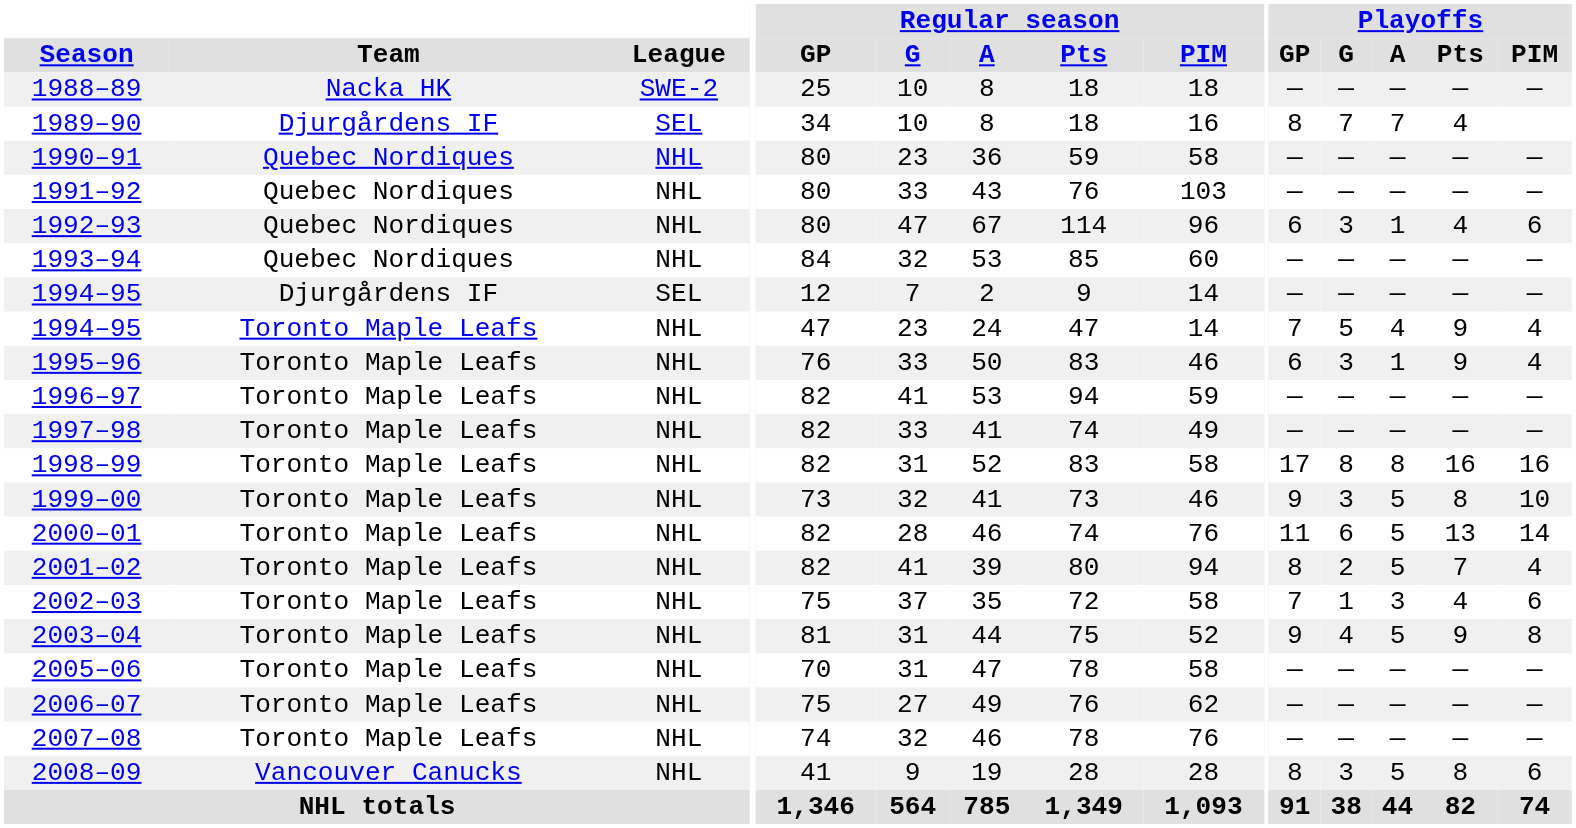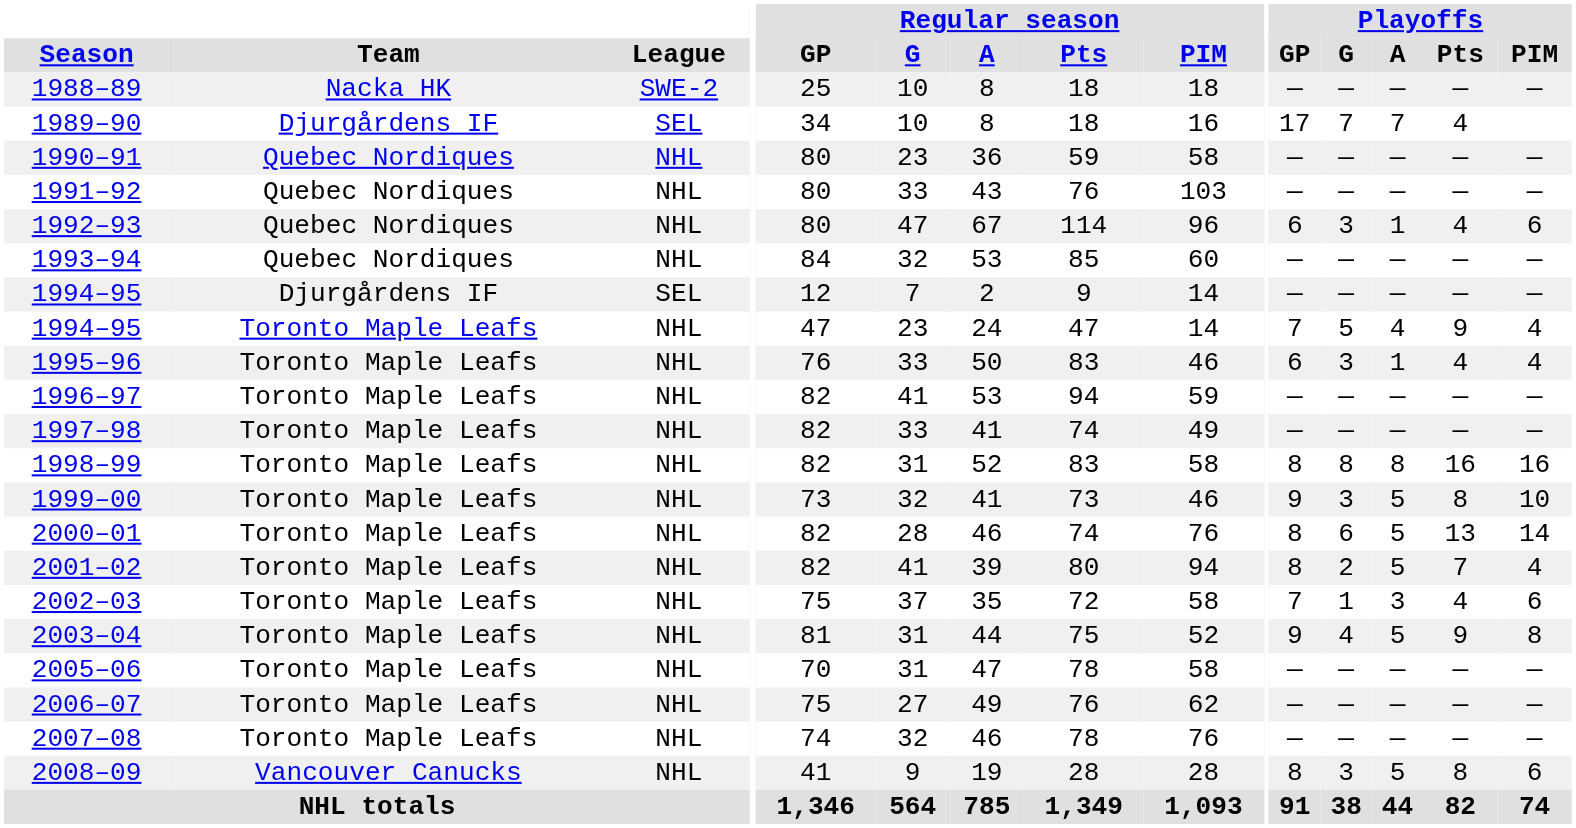 <table border="0" cellpadding="1" cellspacing="0" style="text-align:center; width:60em">
 <tr bgcolor="#e0e0e0">
 <th colspan="3" bgcolor="#ffffff"></th>
 <th rowspan="100" bgcolor="#ffffff"></th>
 <th colspan="5"><a href='#'>Regular season</a></th>
 <th rowspan="100" bgcolor="#ffffff"></th>
 <th colspan="5"><a href='#'>Playoffs</a></th>
 </tr>
 <tr bgcolor="#e0e0e0">
 <th><a href='#'>Season</a></th>
 <th>Team</th>
 <th>League</th>
 <th>GP</th>
 <th><a href='#'>G</a></th>
 <th><a href='#'>A</a></th>
 <th><a href='#'>Pts</a></th>
 <th><a href='#'>PIM</a></th>
 <th>GP</th>
 <th>G</th>
 <th>A</th>
 <th>Pts</th>
 <th>PIM</th>
 </tr>
 <tr bgcolor="#f0f0f0">
 <td><a href='#'>1988–89</a></td>
 <td><a href='#'>Nacka HK</a></td>
 <td><a href='#'>SWE-2</a></td>
 <td>25</td>
 <td>10</td>
 <td>8</td>
 <td>18</td>
 <td>18</td>
 <td>—</td>
 <td>—</td>
 <td>—</td>
 <td>—</td>
 <td>—</td>
 </tr>
 <tr>
 <td><a href='#'>1989–90</a></td>
 <td><a href='#'>Djurgårdens IF</a></td>
 <td><a href='#'>SEL</a></td>
 <td>34</td>
 <td>10</td>
 <td>8</td>
 <td>18</td>
 <td>16</td>
-<td>8</td>
+<td>17</td>
 <td>7</td>
 <td 0>7</td>
 <td>4</td>
 </tr>
 <tr bgcolor="#f0f0f0">
 <td><a href='#'>1990–91</a></td>
 <td><a href='#'>Quebec Nordiques</a></td>
 <td><a href='#'>NHL</a></td>
 <td>80</td>
 <td>23</td>
 <td>36</td>
 <td>59</td>
 <td>58</td>
 <td>—</td>
 <td>—</td>
 <td>—</td>
 <td>—</td>
 <td>—</td>
 </tr>
 <tr>
 <td><a href='#'>1991–92</a></td>
 <td>Quebec Nordiques</td>
 <td>NHL</td>
 <td>80</td>
 <td>33</td>
 <td>43</td>
 <td>76</td>
 <td>103</td>
 <td>—</td>
 <td>—</td>
 <td>—</td>
 <td>—</td>
 <td>—</td>
 </tr>
 <tr bgcolor="#f0f0f0">
 <td><a href='#'>1992–93</a></td>
 <td>Quebec Nordiques</td>
 <td>NHL</td>
 <td>80</td>
 <td>47</td>
 <td>67</td>
 <td>114</td>
 <td>96</td>
 <td>6</td>
 <td>3</td>
 <td>1</td>
 <td>4</td>
 <td>6</td>
 </tr>
 <tr>
 <td><a href='#'>1993–94</a></td>
 <td>Quebec Nordiques</td>
 <td>NHL</td>
 <td>84</td>
 <td>32</td>
 <td>53</td>
 <td>85</td>
 <td>60</td>
 <td>—</td>
 <td>—</td>
 <td>—</td>
 <td>—</td>
 <td>—</td>
 </tr>
 <tr bgcolor="#f0f0f0">
 <td><a href='#'>1994–95</a></td>
 <td>Djurgårdens IF</td>
 <td>SEL</td>
 <td>12</td>
 <td>7</td>
 <td>2</td>
 <td>9</td>
 <td>14</td>
 <td>—</td>
 <td>—</td>
 <td>—</td>
 <td>—</td>
 <td>—</td>
 </tr>
 <tr>
 <td><a href='#'>1994–95</a></td>
 <td><a href='#'>Toronto Maple Leafs</a></td>
 <td>NHL</td>
 <td>47</td>
 <td>23</td>
 <td>24</td>
 <td>47</td>
 <td>14</td>
 <td>7</td>
 <td>5</td>
 <td>4</td>
 <td>9</td>
 <td>4</td>
 </tr>
 <tr bgcolor="#f0f0f0">
 <td><a href='#'>1995–96</a></td>
 <td>Toronto Maple Leafs</td>
 <td>NHL</td>
 <td>76</td>
 <td>33</td>
 <td>50</td>
 <td>83</td>
 <td>46</td>
 <td>6</td>
 <td>3</td>
 <td>1</td>
-<td>9</td>
+<td>4</td>
 <td>4</td>
 </tr>
 <tr>
 <td><a href='#'>1996–97</a></td>
 <td>Toronto Maple Leafs</td>
 <td>NHL</td>
 <td>82</td>
 <td>41</td>
 <td>53</td>
 <td>94</td>
 <td>59</td>
 <td>—</td>
 <td>—</td>
 <td>—</td>
 <td>—</td>
 <td>—</td>
 </tr>
 <tr bgcolor="#f0f0f0">
 <td><a href='#'>1997–98</a></td>
 <td>Toronto Maple Leafs</td>
 <td>NHL</td>
 <td>82</td>
 <td>33</td>
 <td>41</td>
 <td>74</td>
 <td>49</td>
 <td>—</td>
 <td>—</td>
 <td>—</td>
 <td>—</td>
 <td>—</td>
 </tr>
 <tr>
 <td><a href='#'>1998–99</a></td>
 <td>Toronto Maple Leafs</td>
 <td>NHL</td>
 <td>82</td>
 <td>31</td>
 <td>52</td>
 <td>83</td>
 <td>58</td>
-<td>17</td>
+<td>8</td>
 <td>8</td>
 <td>8</td>
 <td>16</td>
 <td>16</td>
 </tr>
 <tr bgcolor="#f0f0f0">
 <td><a href='#'>1999–00</a></td>
 <td>Toronto Maple Leafs</td>
 <td>NHL</td>
 <td>73</td>
 <td>32</td>
 <td>41</td>
 <td>73</td>
 <td>46</td>
 <td>9</td>
 <td>3</td>
 <td>5</td>
 <td>8</td>
 <td>10</td>
 </tr>
 <tr>
 <td><a href='#'>2000–01</a></td>
 <td>Toronto Maple Leafs</td>
 <td>NHL</td>
 <td>82</td>
 <td>28</td>
 <td>46</td>
 <td>74</td>
 <td>76</td>
-<td>11</td>
+<td>8</td>
 <td>6</td>
 <td>5</td>
 <td>13</td>
 <td>14</td>
 </tr>
 <tr bgcolor="#f0f0f0">
 <td><a href='#'>2001–02</a></td>
 <td>Toronto Maple Leafs</td>
 <td>NHL</td>
 <td>82</td>
 <td>41</td>
 <td>39</td>
 <td>80</td>
 <td>94</td>
 <td>8</td>
 <td>2</td>
 <td>5</td>
 <td>7</td>
 <td>4</td>
 </tr>
 <tr>
 <td><a href='#'>2002–03</a></td>
 <td>Toronto Maple Leafs</td>
 <td>NHL</td>
 <td>75</td>
 <td>37</td>
 <td>35</td>
 <td>72</td>
 <td>58</td>
 <td>7</td>
 <td>1</td>
 <td>3</td>
 <td>4</td>
 <td>6</td>
 </tr>
 <tr bgcolor="#f0f0f0">
 <td><a href='#'>2003–04</a></td>
 <td>Toronto Maple Leafs</td>
 <td>NHL</td>
 <td>81</td>
 <td>31</td>
 <td>44</td>
 <td>75</td>
 <td>52</td>
 <td>9</td>
 <td>4</td>
 <td>5</td>
 <td>9</td>
 <td>8</td>
 </tr>
 <tr>
 <td><a href='#'>2005–06</a></td>
 <td>Toronto Maple Leafs</td>
 <td>NHL</td>
 <td>70</td>
 <td>31</td>
 <td>47</td>
 <td>78</td>
 <td>58</td>
 <td>—</td>
 <td>—</td>
 <td>—</td>
 <td>—</td>
 <td>—</td>
 </tr>
 <tr bgcolor="#f0f0f0">
 <td><a href='#'>2006–07</a></td>
 <td>Toronto Maple Leafs</td>
 <td>NHL</td>
 <td>75</td>
 <td>27</td>
 <td>49</td>
 <td>76</td>
 <td>62</td>
 <td>—</td>
 <td>—</td>
 <td>—</td>
 <td>—</td>
 <td>—</td>
 </tr>
 <tr>
 <td><a href='#'>2007–08</a></td>
 <td>Toronto Maple Leafs</td>
 <td>NHL</td>
 <td>74</td>
 <td>32</td>
 <td>46</td>
 <td>78</td>
 <td>76</td>
 <td>—</td>
 <td>—</td>
 <td>—</td>
 <td>—</td>
 <td>—</td>
 </tr>
 <tr bgcolor="#f0f0f0">
 <td><a href='#'>2008–09</a></td>
 <td><a href='#'>Vancouver Canucks</a></td>
 <td>NHL</td>
 <td>41</td>
 <td>9</td>
 <td>19</td>
 <td>28</td>
 <td>28</td>
 <td>8</td>
 <td>3</td>
 <td>5</td>
 <td>8</td>
 <td>6</td>
 </tr>
 <tr bgcolor="#e0e0e0">
 <th colspan=3>NHL totals</th>
 <th>1,346</th>
 <th>564</th>
 <th>785</th>
 <th>1,349</th>
 <th>1,093</th>
 <th>91</th>
 <th>38</th>
 <th>44</th>
 <th>82</th>
 <th>74</th>
 </tr>
 </table>
